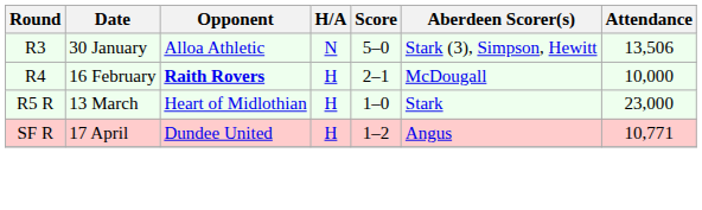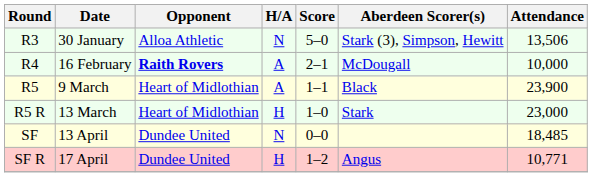 <table class="wikitable" style="text-align:center">
 <tr>
 <th>Round</th>
 <th>Date</th>
 <th>Opponent</th>
 <th>H/A</th>
 <th>Score</th>
 <th>Aberdeen Scorer(s)</th>
 <th>Attendance</th>
 </tr>
 <tr bgcolor=#EEFFEE>
 <td>R3</td>
 <td align=left>30 January</td>
 <td align=left><a href='#'>Alloa Athletic</a></td>
 <td><a href='#'>N</a></td>
 <td>5–0</td>
 <td align=left><a href='#'>Stark</a> (3), <a href='#'>Simpson</a>, <a href='#'>Hewitt</a></td>
 <td>13,506</td>
 </tr>
 <tr bgcolor=#EEFFEE>
 <td>R4</td>
 <td align=left>16 February</td>
 <td align=left><strong><a href='#'>Raith Rovers</a></strong></td>
-<td><a href='#'>H</a></td>
+<td><a href='#'>A</a></td>
 <td>2–1</td>
 <td align=left><a href='#'>McDougall</a></td>
 <td>10,000</td>
+</tr>
+<tr bgcolor=#FFFFDD>
+<td>R5</td>
+<td align=left>9 March</td>
+<td align=left><a href='#'>Heart of Midlothian</a></td>
+<td><a href='#'>A</a></td>
+<td>1–1</td>
+<td align=left><a href='#'>Black</a></td>
+<td>23,900</td>
 </tr>
 <tr bgcolor=#EEFFEE>
 <td>R5 R</td>
 <td align=left>13 March</td>
 <td align=left><a href='#'>Heart of Midlothian</a></td>
 <td><a href='#'>H</a></td>
 <td>1–0</td>
 <td align=left><a href='#'>Stark</a></td>
 <td>23,000</td>
+</tr>
+<tr bgcolor=#FFFFDD>
+<td>SF</td>
+<td align=left>13 April</td>
+<td align=left><a href='#'>Dundee United</a></td>
+<td><a href='#'>N</a></td>
+<td>0–0</td>
+<td align=left></td>
+<td>18,485</td>
 </tr>
 <tr bgcolor=#FFCCCC>
 <td>SF R</td>
 <td align=left>17 April</td>
 <td align=left><a href='#'>Dundee United</a></td>
 <td><a href='#'>H</a></td>
 <td>1–2</td>
 <td align=left><a href='#'>Angus</a></td>
 <td>10,771</td>
 </tr>
 <tr>
 </tr>
 </table>
